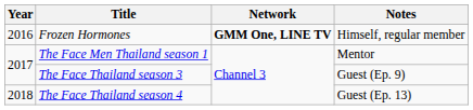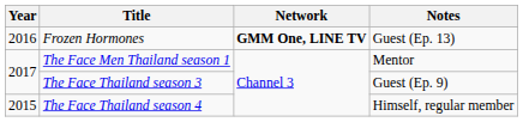 <table class="wikitable sortable">
 <tr>
 <th>Year</th>
 <th>Title</th>
 <th>Network</th>
 <th>Notes</th>
 </tr>
 <tr>
 <td>2016</td>
 <td><em>Frozen Hormones</em></td>
 <td><strong>GMM One, LINE TV</strong></td>
-<td>Himself, regular member</td>
+<td>Guest (Ep. 13) </td>
 </tr>
 <tr>
 <td rowspan="2">2017</td>
 <td><em><a href='#'>The Face Men Thailand season 1</a></em></td>
 <td rowspan="3"><a href='#'>Channel 3</a></td>
 <td>Mentor</td>
 </tr>
 <tr>
 <td><em><a href='#'>The Face Thailand season 3</a></em></td>
 <td>Guest (Ep. 9)</td>
 </tr>
 <tr>
-<td>2018</td>
+<td>2015</td>
 <td><em><a href='#'>The Face Thailand season 4</a></em></td>
-<td>Guest (Ep. 13) </td>
+<td>Himself, regular member</td>
 </tr>
 </table>
